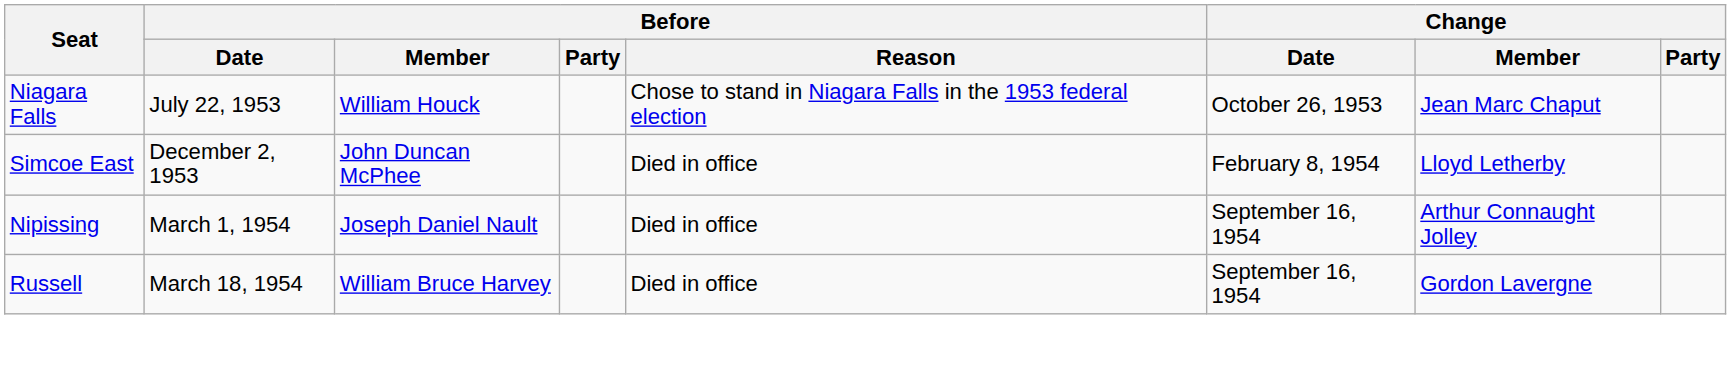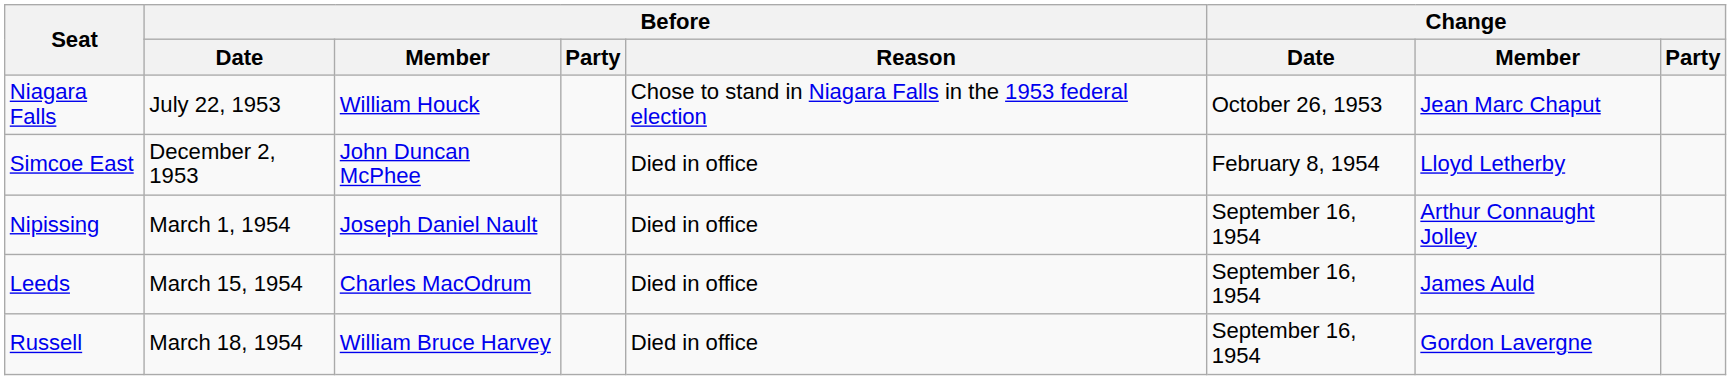 <table class="wikitable" style="border: none;">
 <tr>
 <th rowspan="2">Seat</th>
 <th colspan="4">Before</th>
 <th colspan="3">Change</th>
 </tr>
 <tr>
 <th>Date</th>
 <th>Member</th>
 <th>Party</th>
 <th>Reason</th>
 <th>Date</th>
 <th>Member</th>
 <th>Party</th>
 </tr>
 <tr>
 <td><a href='#'>Niagara Falls</a></td>
 <td>July 22, 1953</td>
 <td><a href='#'>William Houck</a></td>
 <td></td>
 <td>Chose to stand in <a href='#'>Niagara Falls</a> in the <a href='#'>1953 federal election</a></td>
 <td>October 26, 1953</td>
 <td><a href='#'>Jean Marc Chaput</a></td>
 <td></td>
 </tr>
 <tr>
 <td><a href='#'>Simcoe East</a></td>
 <td>December 2, 1953</td>
 <td><a href='#'>John Duncan McPhee</a></td>
 <td></td>
 <td>Died in office</td>
 <td>February 8, 1954</td>
 <td><a href='#'>Lloyd Letherby</a></td>
 <td></td>
 </tr>
 <tr>
 <td><a href='#'>Nipissing</a></td>
 <td>March 1, 1954</td>
 <td><a href='#'>Joseph Daniel Nault</a></td>
 <td></td>
 <td>Died in office</td>
 <td>September 16, 1954</td>
 <td><a href='#'>Arthur Connaught Jolley</a></td>
 <td></td>
 </tr>
 <tr>
+<td><a href='#'>Leeds</a></td>
+<td>March 15, 1954</td>
+<td><a href='#'>Charles MacOdrum</a></td>
+<td></td>
+<td>Died in office</td>
+<td>September 16, 1954</td>
+<td><a href='#'>James Auld</a></td>
+<td></td>
+</tr>
+<tr>
 <td><a href='#'>Russell</a></td>
 <td>March 18, 1954</td>
 <td><a href='#'>William Bruce Harvey</a></td>
 <td></td>
 <td>Died in office</td>
 <td>September 16, 1954</td>
 <td><a href='#'>Gordon Lavergne</a></td>
 <td></td>
 </tr>
 </table>
